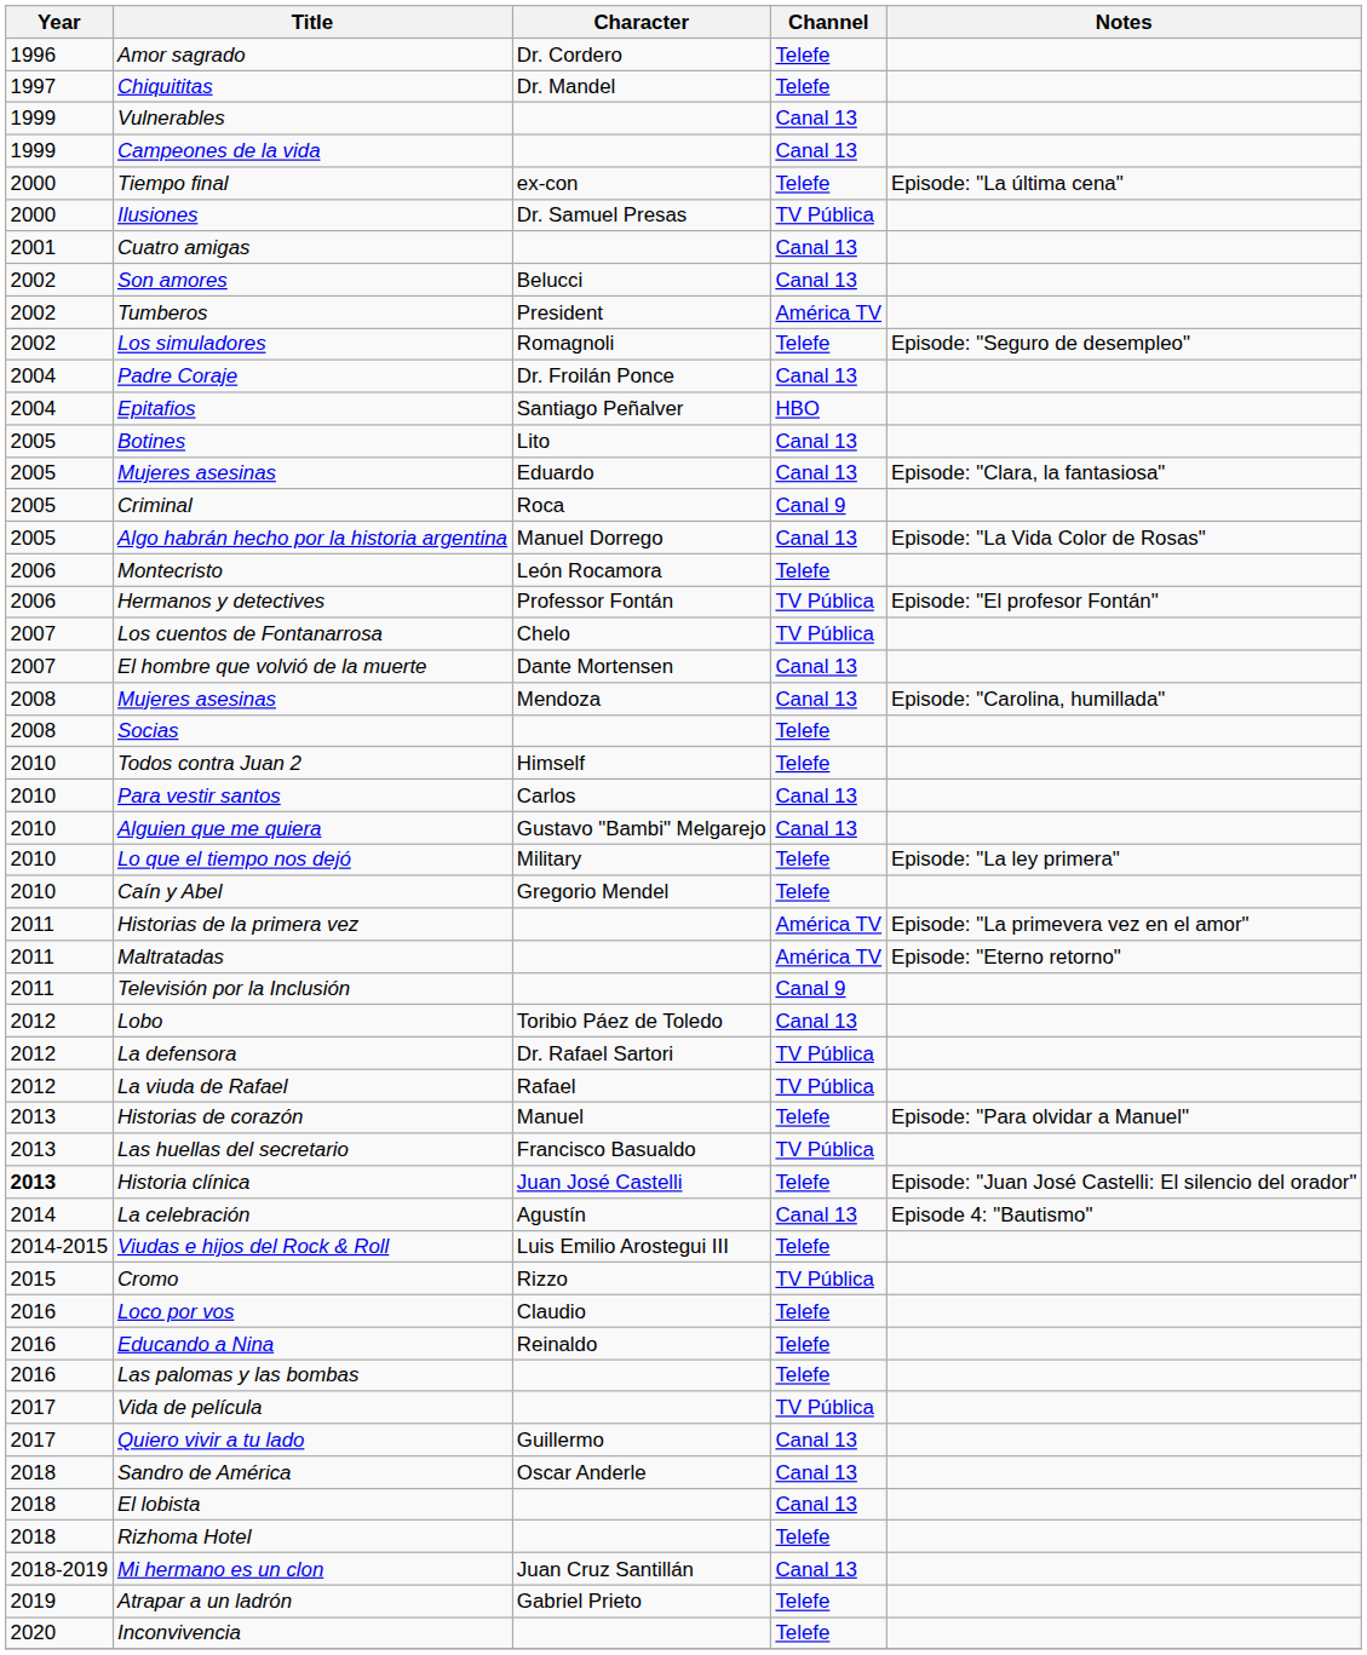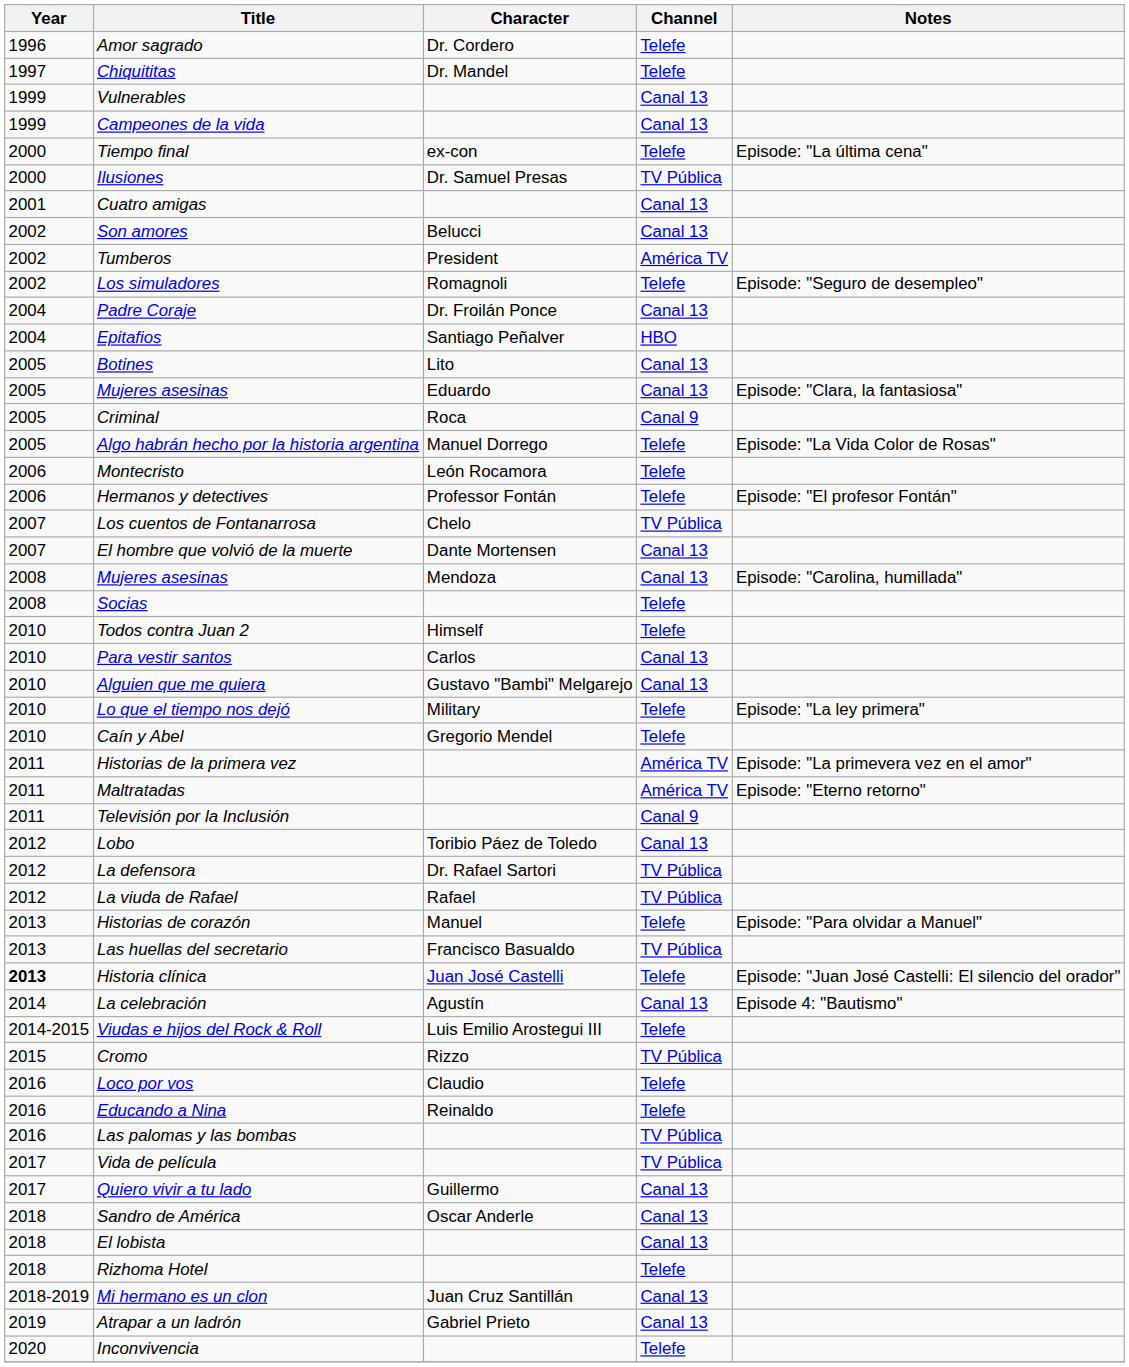 <table class="wikitable" style="font-size: 90%;">
 <tr>
 <th>Year</th>
 <th>Title</th>
 <th>Character</th>
 <th>Channel</th>
 <th>Notes</th>
 </tr>
 <tr>
 <td>1996</td>
 <td><em>Amor sagrado</em></td>
 <td>Dr. Cordero</td>
 <td><a href='#'>Telefe</a></td>
 <td></td>
 </tr>
 <tr>
 <td>1997</td>
 <td><em><a href='#'>Chiquititas</a></em></td>
 <td>Dr. Mandel</td>
 <td><a href='#'>Telefe</a></td>
 <td></td>
 </tr>
 <tr>
 <td>1999</td>
 <td><em>Vulnerables</em></td>
 <td></td>
 <td><a href='#'>Canal 13</a></td>
 <td></td>
 </tr>
 <tr>
 <td>1999</td>
 <td><em><a href='#'>Campeones de la vida</a></em></td>
 <td></td>
 <td><a href='#'>Canal 13</a></td>
 <td></td>
 </tr>
 <tr>
 <td>2000</td>
 <td><em>Tiempo final</em></td>
 <td>ex-con</td>
 <td><a href='#'>Telefe</a></td>
 <td>Episode: "La última cena"</td>
 </tr>
 <tr>
 <td>2000</td>
 <td><em><a href='#'>Ilusiones</a></em></td>
 <td>Dr. Samuel Presas</td>
 <td><a href='#'>TV Pública</a></td>
 <td></td>
 </tr>
 <tr>
 <td>2001</td>
 <td><em>Cuatro amigas</em></td>
 <td></td>
 <td><a href='#'>Canal 13</a></td>
 <td></td>
 </tr>
 <tr>
 <td>2002</td>
 <td><em><a href='#'>Son amores</a></em></td>
 <td>Belucci</td>
 <td><a href='#'>Canal 13</a></td>
 <td></td>
 </tr>
 <tr>
 <td>2002</td>
 <td><em>Tumberos</em></td>
 <td>President</td>
 <td><a href='#'>América TV</a></td>
 <td></td>
 </tr>
 <tr>
 <td>2002</td>
 <td><em><a href='#'>Los simuladores</a></em></td>
 <td>Romagnoli</td>
 <td><a href='#'>Telefe</a></td>
 <td>Episode: "Seguro de desempleo"</td>
 </tr>
 <tr>
 <td>2004</td>
 <td><em><a href='#'>Padre Coraje</a></em></td>
 <td>Dr. Froilán Ponce</td>
 <td><a href='#'>Canal 13</a></td>
 <td></td>
 </tr>
 <tr>
 <td>2004</td>
 <td><em><a href='#'>Epitafios</a></em></td>
 <td>Santiago Peñalver</td>
 <td><a href='#'>HBO</a></td>
 <td></td>
 </tr>
 <tr>
 <td>2005</td>
 <td><em><a href='#'>Botines</a></em></td>
 <td>Lito</td>
 <td><a href='#'>Canal 13</a></td>
 <td></td>
 </tr>
 <tr>
 <td>2005</td>
 <td><em><a href='#'>Mujeres asesinas</a></em></td>
 <td>Eduardo</td>
 <td><a href='#'>Canal 13</a></td>
 <td>Episode: "Clara, la fantasiosa"</td>
 </tr>
 <tr>
 <td>2005</td>
 <td><em>Criminal</em></td>
 <td>Roca</td>
 <td><a href='#'>Canal 9</a></td>
 <td></td>
 </tr>
 <tr>
 <td>2005</td>
 <td><em><a href='#'>Algo habrán hecho por la historia argentina</a></em></td>
 <td>Manuel Dorrego</td>
-<td><a href='#'>Canal 13</a></td>
+<td><a href='#'>Telefe</a></td>
 <td>Episode: "La Vida Color de Rosas"</td>
 </tr>
 <tr>
 <td>2006</td>
 <td><em>Montecristo</em></td>
 <td>León Rocamora</td>
 <td><a href='#'>Telefe</a></td>
 <td></td>
 </tr>
 <tr>
 <td>2006</td>
 <td><em>Hermanos y detectives</em></td>
 <td>Professor Fontán</td>
-<td><a href='#'>TV Pública</a></td>
+<td><a href='#'>Telefe</a></td>
 <td>Episode: "El profesor Fontán"</td>
 </tr>
 <tr>
 <td>2007</td>
 <td><em>Los cuentos de Fontanarrosa</em></td>
 <td>Chelo</td>
 <td><a href='#'>TV Pública</a></td>
 <td></td>
 </tr>
 <tr>
 <td>2007</td>
 <td><em>El hombre que volvió de la muerte</em></td>
 <td>Dante Mortensen</td>
 <td><a href='#'>Canal 13</a></td>
 <td></td>
 </tr>
 <tr>
 <td>2008</td>
 <td><em><a href='#'>Mujeres asesinas</a></em></td>
 <td>Mendoza</td>
 <td><a href='#'>Canal 13</a></td>
 <td>Episode: "Carolina, humillada"</td>
 </tr>
 <tr>
 <td>2008</td>
 <td><em><a href='#'>Socias</a></em></td>
 <td></td>
 <td><a href='#'>Telefe</a></td>
 <td></td>
 </tr>
 <tr>
 <td>2010</td>
 <td><em>Todos contra Juan 2</em></td>
 <td>Himself</td>
 <td><a href='#'>Telefe</a></td>
 <td></td>
 </tr>
 <tr>
 <td>2010</td>
 <td><em><a href='#'>Para vestir santos</a></em></td>
 <td>Carlos</td>
 <td><a href='#'>Canal 13</a></td>
 <td></td>
 </tr>
 <tr>
 <td>2010</td>
 <td><em><a href='#'>Alguien que me quiera</a></em></td>
 <td>Gustavo "Bambi" Melgarejo</td>
 <td><a href='#'>Canal 13</a></td>
 <td></td>
 </tr>
 <tr>
 <td>2010</td>
 <td><em><a href='#'>Lo que el tiempo nos dejó</a></em></td>
 <td>Military</td>
 <td><a href='#'>Telefe</a></td>
 <td>Episode: "La ley primera"</td>
 </tr>
 <tr>
 <td>2010</td>
 <td><em>Caín y Abel</em></td>
 <td>Gregorio Mendel</td>
 <td><a href='#'>Telefe</a></td>
 <td></td>
 </tr>
 <tr>
 <td>2011</td>
 <td><em>Historias de la primera vez</em></td>
 <td></td>
 <td><a href='#'>América TV</a></td>
 <td>Episode: "La primevera vez en el amor"</td>
 </tr>
 <tr>
 <td>2011</td>
 <td><em>Maltratadas</em></td>
 <td></td>
 <td><a href='#'>América TV</a></td>
 <td>Episode: "Eterno retorno"</td>
 </tr>
 <tr>
 <td>2011</td>
 <td><em>Televisión por la Inclusión</em></td>
 <td></td>
 <td><a href='#'>Canal 9</a></td>
 <td></td>
 </tr>
 <tr>
 <td>2012</td>
 <td><em>Lobo</em></td>
 <td>Toribio Páez de Toledo</td>
 <td><a href='#'>Canal 13</a></td>
 <td></td>
 </tr>
 <tr>
 <td>2012</td>
 <td><em>La defensora</em></td>
 <td>Dr. Rafael Sartori</td>
 <td><a href='#'>TV Pública</a></td>
 <td></td>
 </tr>
 <tr>
 <td>2012</td>
 <td><em>La viuda de Rafael</em></td>
 <td>Rafael</td>
 <td><a href='#'>TV Pública</a></td>
 <td></td>
 </tr>
 <tr>
 <td>2013</td>
 <td><em>Historias de corazón</em></td>
 <td>Manuel</td>
 <td><a href='#'>Telefe</a></td>
 <td>Episode: "Para olvidar a Manuel"</td>
 </tr>
 <tr>
 <td>2013</td>
 <td><em>Las huellas del secretario</em></td>
 <td>Francisco Basualdo</td>
 <td><a href='#'>TV Pública</a></td>
 <td></td>
 </tr>
 <tr>
 <td><strong>2013</strong></td>
 <td><em>Historia clínica</em></td>
 <td><a href='#'>Juan José Castelli</a></td>
 <td><a href='#'>Telefe</a></td>
 <td>Episode: "Juan José Castelli: El silencio del orador"</td>
 </tr>
 <tr>
 <td>2014</td>
 <td><em>La celebración</em></td>
 <td>Agustín</td>
 <td><a href='#'>Canal 13</a></td>
 <td>Episode 4: "Bautismo"</td>
 </tr>
 <tr>
 <td>2014-2015</td>
 <td><em><a href='#'>Viudas e hijos del Rock & Roll</a></em></td>
 <td>Luis Emilio Arostegui III</td>
 <td><a href='#'>Telefe</a></td>
 <td></td>
 </tr>
 <tr>
 <td>2015</td>
 <td><em>Cromo</em></td>
 <td>Rizzo</td>
 <td><a href='#'>TV Pública</a></td>
 <td></td>
 </tr>
 <tr>
 <td>2016</td>
 <td><em><a href='#'>Loco por vos</a></em></td>
 <td>Claudio</td>
 <td><a href='#'>Telefe</a></td>
 <td></td>
 </tr>
 <tr>
 <td>2016</td>
 <td><em><a href='#'>Educando a Nina</a></em></td>
 <td>Reinaldo</td>
 <td><a href='#'>Telefe</a></td>
 <td></td>
 </tr>
 <tr>
 <td>2016</td>
 <td><em>Las palomas y las bombas</em></td>
 <td></td>
-<td><a href='#'>Telefe</a></td>
+<td><a href='#'>TV Pública</a></td>
 <td></td>
 </tr>
 <tr>
 <td>2017</td>
 <td><em>Vida de película</em></td>
 <td></td>
 <td><a href='#'>TV Pública</a></td>
 <td></td>
 </tr>
 <tr>
 <td>2017</td>
 <td><em><a href='#'>Quiero vivir a tu lado</a></em></td>
 <td>Guillermo</td>
 <td><a href='#'>Canal 13</a></td>
 <td></td>
 </tr>
 <tr>
 <td>2018</td>
 <td><em>Sandro de América</em></td>
 <td>Oscar Anderle</td>
 <td><a href='#'>Canal 13</a></td>
 <td></td>
 </tr>
 <tr>
 <td>2018</td>
 <td><em>El lobista</em></td>
 <td></td>
 <td><a href='#'>Canal 13</a></td>
 <td></td>
 </tr>
 <tr>
 <td>2018</td>
 <td><em>Rizhoma Hotel</em></td>
 <td></td>
 <td><a href='#'>Telefe</a></td>
 <td></td>
 </tr>
 <tr>
 <td>2018-2019</td>
 <td><em><a href='#'>Mi hermano es un clon</a></em></td>
 <td>Juan Cruz Santillán</td>
 <td><a href='#'>Canal 13</a></td>
 <td></td>
 </tr>
 <tr>
 <td>2019</td>
 <td><em>Atrapar a un ladrón</em></td>
 <td>Gabriel Prieto</td>
-<td><a href='#'>Telefe</a></td>
+<td><a href='#'>Canal 13</a></td>
 <td></td>
 </tr>
 <tr>
 <td>2020</td>
 <td><em>Inconvivencia</em></td>
 <td></td>
 <td><a href='#'>Telefe</a></td>
 <td></td>
 </tr>
 <tr>
 </tr>
 </table>
